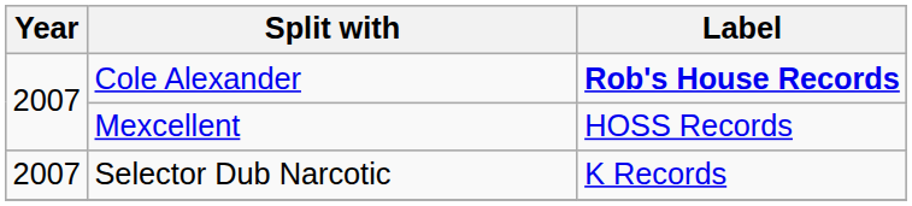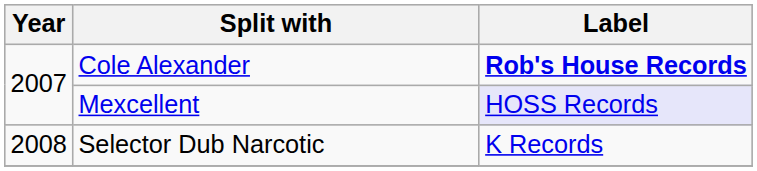 <table class="wikitable">
 <tr>
 <th width="33">Year</th>
 <th width="250">Split with</th>
 <th>Label</th>
 </tr>
 <tr>
 <td align="center" rowspan="2">2007</td>
 <td><a href='#'>Cole Alexander</a></td>
 <td><strong><a href='#'>Rob's House Records</a></strong></td>
 </tr>
 <tr>
 <td><a href='#'>Mexcellent</a></td>
-<td><a href='#'>HOSS Records</a></td>
+<td style="background: lavender;"><a href='#'>HOSS Records</a></td>
 </tr>
 <tr>
-<td align="center">2007</td>
+<td align="center">2008</td>
 <td>Selector Dub Narcotic</td>
 <td><a href='#'>K Records</a></td>
 </tr>
 <tr>
 </tr>
 </table>
